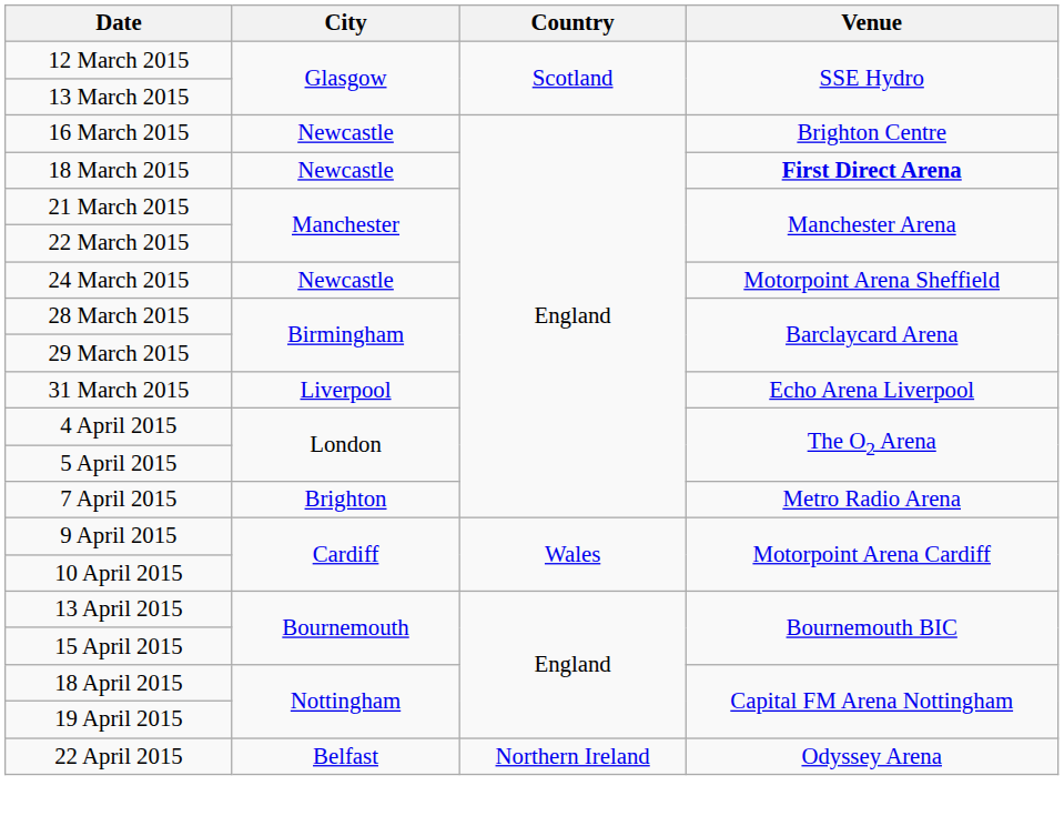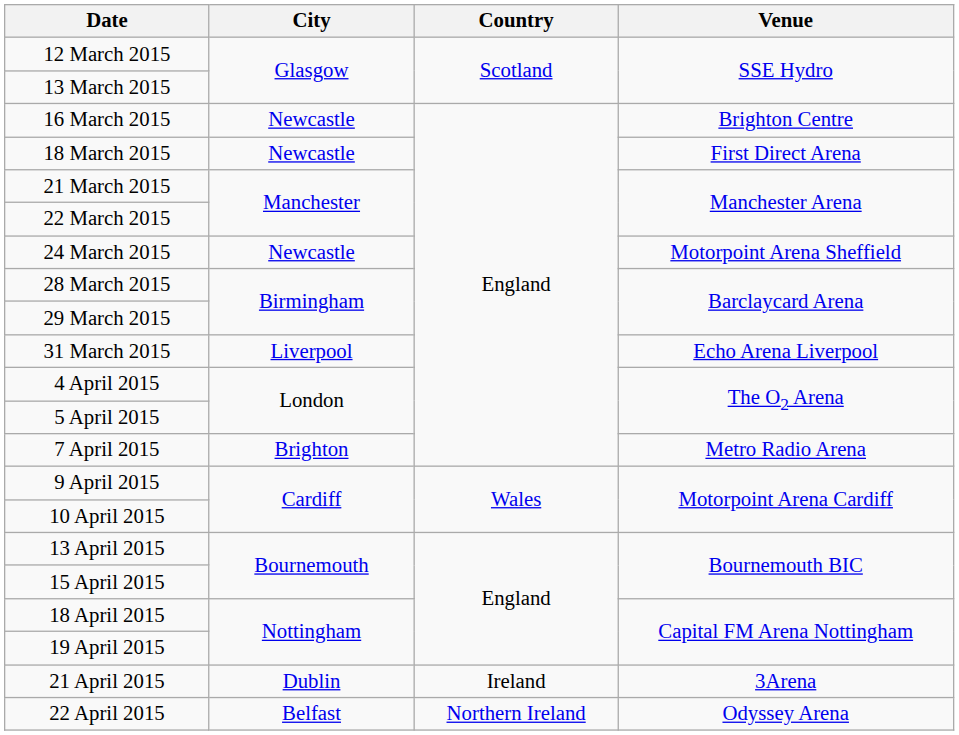 <table class="wikitable sortable" style="text-align:center;">
 <tr>
 <th style="width:150px;">Date</th>
 <th style="width:150px;">City</th>
 <th style="width:150px;">Country</th>
 <th style="width:250px;">Venue</th>
 </tr>
 <tr>
 <td>12 March 2015</td>
 <td rowspan="2"><a href='#'>Glasgow</a></td>
 <td rowspan="2"><a href='#'>Scotland</a></td>
 <td rowspan="2"><a href='#'>SSE Hydro</a></td>
 </tr>
 <tr>
 <td>13 March 2015</td>
 </tr>
 <tr>
 <td>16 March 2015</td>
 <td><a href='#'>Newcastle</a></td>
 <td rowspan="11">England</td>
 <td><a href='#'>Brighton Centre</a></td>
 </tr>
 <tr>
 <td>18 March 2015</td>
 <td><a href='#'>Newcastle</a></td>
-<td><strong><a href='#'>First Direct Arena</a></strong></td>
+<td><a href='#'>First Direct Arena</a></td>
 </tr>
 <tr>
 <td>21 March 2015</td>
 <td rowspan="2"><a href='#'>Manchester</a></td>
 <td rowspan="2"><a href='#'>Manchester Arena</a></td>
 </tr>
 <tr>
 <td>22 March 2015</td>
 </tr>
 <tr>
 <td>24 March 2015</td>
 <td><a href='#'>Newcastle</a></td>
 <td><a href='#'>Motorpoint Arena Sheffield</a></td>
 </tr>
 <tr>
 <td>28 March 2015</td>
 <td rowspan="2"><a href='#'>Birmingham</a></td>
 <td rowspan="2"><a href='#'>Barclaycard Arena</a></td>
 </tr>
 <tr>
 <td>29 March 2015</td>
 </tr>
 <tr>
 <td>31 March 2015</td>
 <td><a href='#'>Liverpool</a></td>
 <td><a href='#'>Echo Arena Liverpool</a></td>
 </tr>
 <tr>
 <td>4 April 2015</td>
 <td rowspan="2">London</td>
 <td rowspan="2"><a href='#'>The O<sub>2</sub> Arena</a></td>
 </tr>
 <tr>
 <td>5 April  2015</td>
 </tr>
 <tr>
 <td>7 April 2015</td>
 <td><a href='#'>Brighton</a></td>
 <td><a href='#'>Metro Radio Arena</a></td>
 </tr>
 <tr>
 <td>9 April 2015</td>
 <td rowspan="2"><a href='#'>Cardiff</a></td>
 <td rowspan="2"><a href='#'>Wales</a></td>
 <td rowspan="2"><a href='#'>Motorpoint Arena Cardiff</a></td>
 </tr>
 <tr>
 <td>10 April 2015</td>
 </tr>
 <tr>
 <td>13 April 2015</td>
 <td rowspan="2"><a href='#'>Bournemouth</a></td>
 <td rowspan="4">England</td>
 <td rowspan="2"><a href='#'>Bournemouth BIC</a></td>
 </tr>
 <tr>
 <td>15 April 2015</td>
 </tr>
 <tr>
 <td>18 April  2015</td>
 <td rowspan="2"><a href='#'>Nottingham</a></td>
 <td rowspan="2"><a href='#'>Capital FM Arena Nottingham</a></td>
 </tr>
 <tr>
 <td>19 April 2015</td>
 </tr>
 <tr>
+<td>21 April 2015</td>
+<td><a href='#'>Dublin</a></td>
+<td>Ireland</td>
+<td><a href='#'>3Arena</a></td>
+</tr>
+<tr>
 <td>22 April 2015</td>
 <td rowspan="2"><a href='#'>Belfast</a></td>
 <td rowspan="2"><a href='#'>Northern Ireland</a></td>
 <td rowspan="2"><a href='#'>Odyssey Arena</a></td>
 </tr>
 </table>
